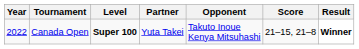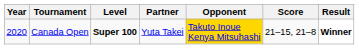 <table class="sortable wikitable" style="font-size: 90%;">
 <tr>
 <th>Year</th>
 <th>Tournament</th>
 <th>Level</th>
 <th>Partner</th>
 <th>Opponent</th>
 <th>Score</th>
 <th>Result</th>
 </tr>
 <tr>
-<td align="center"><a href='#'>2022</a></td>
+<td align="center"><a href='#'>2020</a></td>
 <td align="left"><a href='#'>Canada Open</a></td>
 <td align="left"><strong>Super 100</strong></td>
 <td align="left"> <a href='#'>Yuta Takei</a></td>
-<td align="left"> <a href='#'>Takuto Inoue</a><br> <a href='#'>Kenya Mitsuhashi</a></td>
+<td align="left" style="background: gold;"> <a href='#'>Takuto Inoue</a><br> <a href='#'>Kenya Mitsuhashi</a></td>
 <td align="left">21–15, 21–8</td>
 <td style="text-align:left; background:white"> <strong>Winner</strong></td>
 </tr>
 </table>
